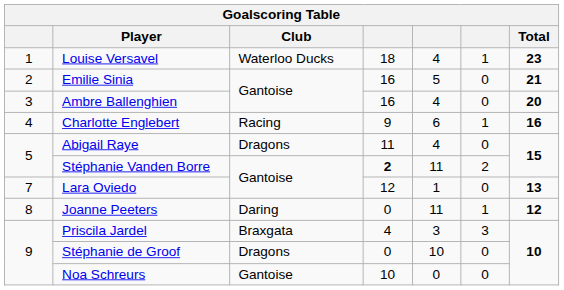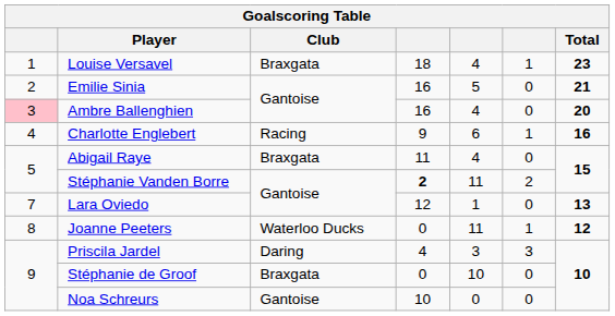 <table class="wikitable" style="text-align: center;">
 <tr>
 <th colspan=9><strong>Goalscoring Table</strong></th>
 </tr>
 <tr>
 <th style="width: 50px;"></th>
 <th style="width: 200px;">Player</th>
 <th style="width: 150px;">Club</th>
 <th style="width: 50px;"></th>
 <th style="width: 50px;"></th>
 <th style="width: 50px;"></th>
 <th style="width: 50px;">Total</th>
 </tr>
 <tr>
 <td>1</td>
 <td style="text-align: left; padding-left: 10px;"> <a href='#'>Louise Versavel</a></td>
-<td style="text-align: left; padding-left: 10px;">Waterloo Ducks</td>
+<td style="text-align: left; padding-left: 10px;">Braxgata</td>
 <td>18</td>
 <td>4</td>
 <td>1</td>
 <td><strong>23</strong></td>
 </tr>
 <tr>
 <td>2</td>
 <td style="text-align: left; padding-left: 10px;"> <a href='#'>Emilie Sinia</a></td>
 <td rowspan=2; style="text-align: left; padding-left: 10px;">Gantoise</td>
 <td>16</td>
 <td>5</td>
 <td>0</td>
 <td><strong>21</strong></td>
 </tr>
 <tr>
-<td>3</td>
+<td style="background: pink;">3</td>
 <td style="text-align: left; padding-left: 10px;"> <a href='#'>Ambre Ballenghien</a></td>
 <td>16</td>
 <td>4</td>
 <td>0</td>
 <td><strong>20</strong></td>
 </tr>
 <tr>
 <td>4</td>
 <td style="text-align: left; padding-left: 10px;"> <a href='#'>Charlotte Englebert</a></td>
 <td style="text-align: left; padding-left: 10px;">Racing</td>
 <td>9</td>
 <td>6</td>
 <td>1</td>
 <td><strong>16</strong></td>
 </tr>
 <tr>
 <td rowspan=2>5</td>
 <td style="text-align: left; padding-left: 10px;"> <a href='#'>Abigail Raye</a></td>
-<td style="text-align: left; padding-left: 10px;">Dragons</td>
+<td style="text-align: left; padding-left: 10px;">Braxgata</td>
 <td>11</td>
 <td>4</td>
 <td>0</td>
 <td rowspan=2><strong>15</strong></td>
 </tr>
 <tr>
 <td style="text-align: left; padding-left: 10px;"> <a href='#'>Stéphanie Vanden Borre</a></td>
 <td rowspan=2; style="text-align: left; padding-left: 10px;">Gantoise</td>
 <td><strong>2</strong></td>
 <td>11</td>
 <td>2</td>
 </tr>
 <tr>
 <td>7</td>
 <td style="text-align: left; padding-left: 10px;"> <a href='#'>Lara Oviedo</a></td>
 <td>12</td>
 <td>1</td>
 <td>0</td>
 <td><strong>13</strong></td>
 </tr>
 <tr>
 <td>8</td>
 <td style="text-align: left; padding-left: 10px;"> <a href='#'>Joanne Peeters</a></td>
-<td style="text-align: left; padding-left: 10px;">Daring</td>
+<td style="text-align: left; padding-left: 10px;">Waterloo Ducks</td>
 <td>0</td>
 <td>11</td>
 <td>1</td>
 <td><strong>12</strong></td>
 </tr>
 <tr>
 <td rowspan=3>9</td>
 <td style="text-align: left; padding-left: 10px;"> <a href='#'>Priscila Jardel</a></td>
-<td style="text-align: left; padding-left: 10px;">Braxgata</td>
+<td style="text-align: left; padding-left: 10px;">Daring</td>
 <td>4</td>
 <td>3</td>
 <td>3</td>
 <td rowspan=3><strong>10</strong></td>
 </tr>
 <tr>
 <td style="text-align: left; padding-left: 10px;"> <a href='#'>Stéphanie de Groof</a></td>
-<td style="text-align: left; padding-left: 10px;">Dragons</td>
+<td style="text-align: left; padding-left: 10px;">Braxgata</td>
 <td>0</td>
 <td>10</td>
 <td>0</td>
 </tr>
 <tr>
 <td style="text-align: left; padding-left: 10px;"> <a href='#'>Noa Schreurs</a></td>
 <td style="text-align: left; padding-left: 10px;">Gantoise</td>
 <td>10</td>
 <td>0</td>
 <td>0</td>
 </tr>
 </table>
